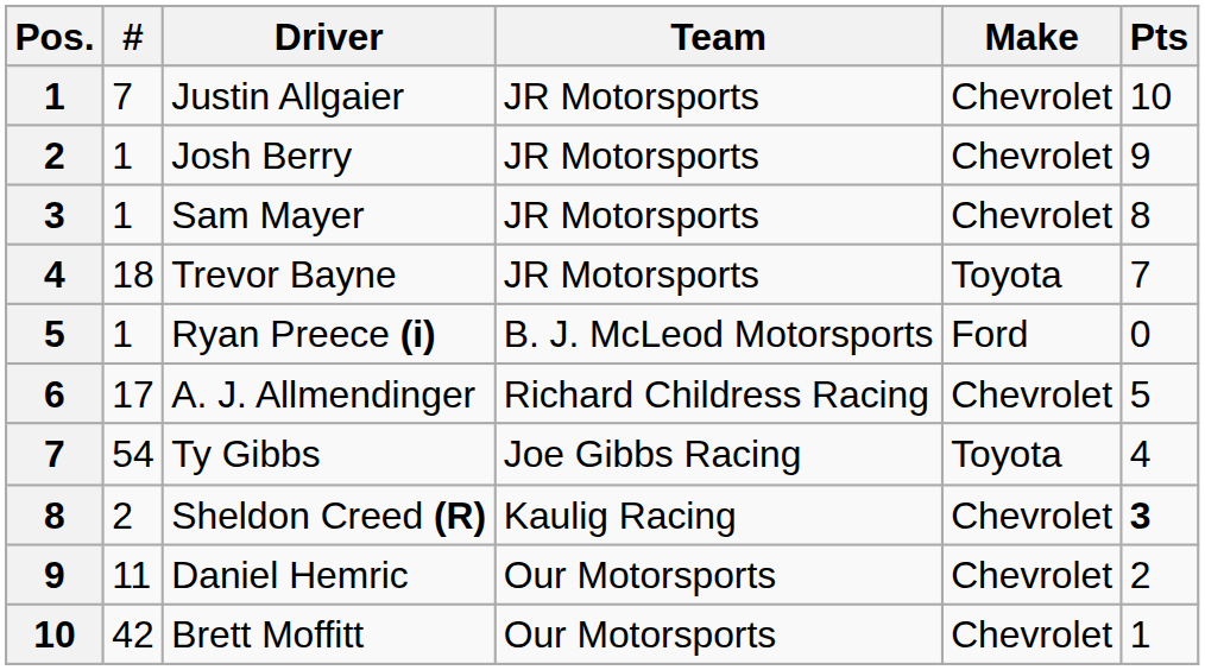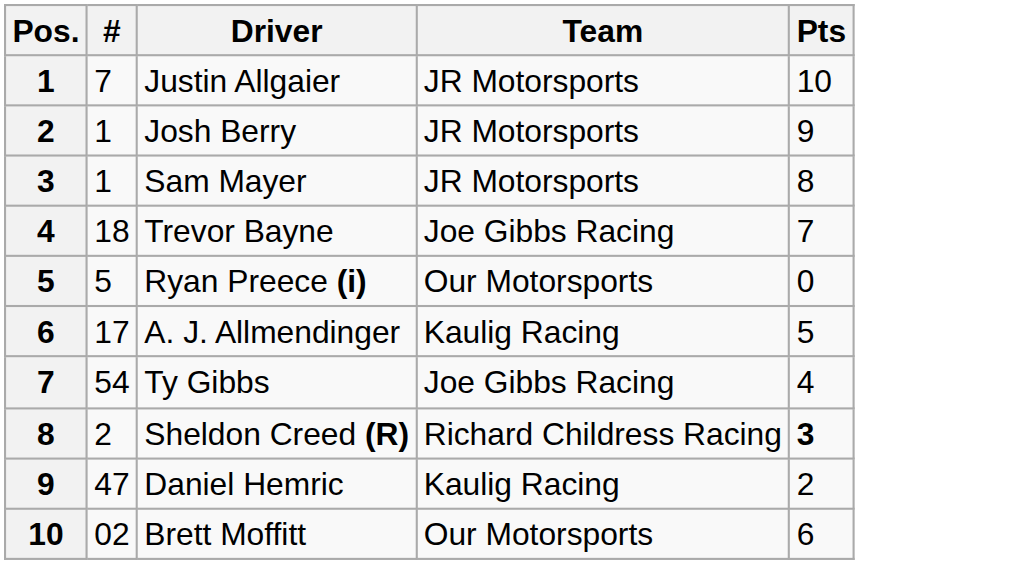 <table class="wikitable" style="font-size:95%">
 <tr>
 <th>Pos.</th>
 <th>#</th>
 <th>Driver</th>
 <th>Team</th>
-<th>Make</th>
 <th>Pts</th>
 </tr>
 <tr>
 <th>1</th>
 <td>7</td>
 <td>Justin Allgaier</td>
 <td>JR Motorsports</td>
-<td>Chevrolet</td>
 <td>10</td>
 </tr>
 <tr>
 <th>2</th>
 <td>1</td>
 <td>Josh Berry</td>
 <td>JR Motorsports</td>
-<td>Chevrolet</td>
 <td>9</td>
 </tr>
 <tr>
 <th>3</th>
 <td>1</td>
 <td>Sam Mayer</td>
 <td>JR Motorsports</td>
-<td>Chevrolet</td>
 <td>8</td>
 </tr>
 <tr>
 <th>4</th>
 <td>18</td>
 <td>Trevor Bayne</td>
-<td>JR Motorsports</td>
-<td>Toyota</td>
+<td>Joe Gibbs Racing</td>
 <td>7</td>
 </tr>
 <tr>
 <th>5</th>
-<td>1</td>
+<td>5</td>
 <td>Ryan Preece <strong>(i)</strong></td>
-<td>B. J. McLeod Motorsports</td>
-<td>Ford</td>
+<td>Our Motorsports</td>
 <td>0</td>
 </tr>
 <tr>
 <th>6</th>
 <td>17</td>
 <td>A. J. Allmendinger</td>
-<td>Richard Childress Racing</td>
-<td>Chevrolet</td>
+<td>Kaulig Racing</td>
 <td>5</td>
 </tr>
 <tr>
 <th>7</th>
 <td>54</td>
 <td>Ty Gibbs</td>
 <td>Joe Gibbs Racing</td>
-<td>Toyota</td>
 <td>4</td>
 </tr>
 <tr>
 <th>8</th>
 <td>2</td>
 <td>Sheldon Creed <strong>(R)</strong></td>
-<td>Kaulig Racing</td>
-<td>Chevrolet</td>
+<td>Richard Childress Racing</td>
 <td><strong>3</strong></td>
 </tr>
 <tr>
 <th>9</th>
-<td>11</td>
+<td>47</td>
 <td>Daniel Hemric</td>
-<td>Our Motorsports</td>
-<td>Chevrolet</td>
+<td>Kaulig Racing</td>
 <td>2</td>
 </tr>
 <tr>
 <th>10</th>
-<td>42</td>
+<td>02</td>
 <td>Brett Moffitt</td>
 <td>Our Motorsports</td>
-<td>Chevrolet</td>
-<td>1</td>
+<td>6</td>
 </tr>
 </table>
